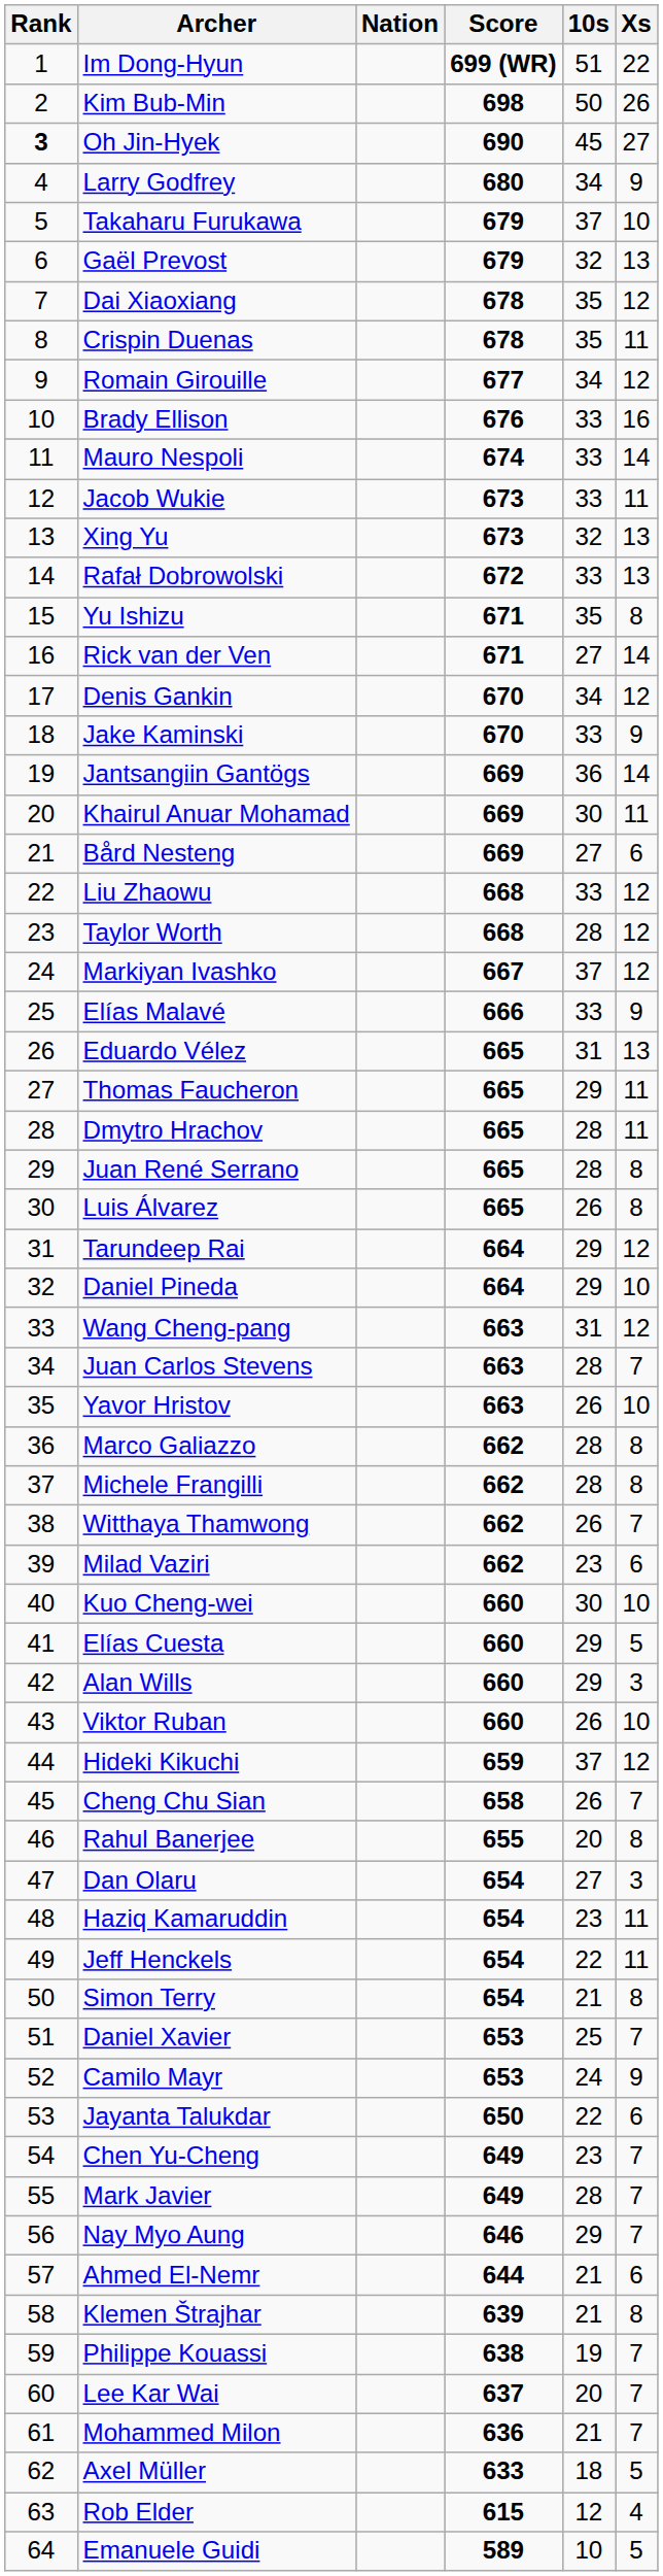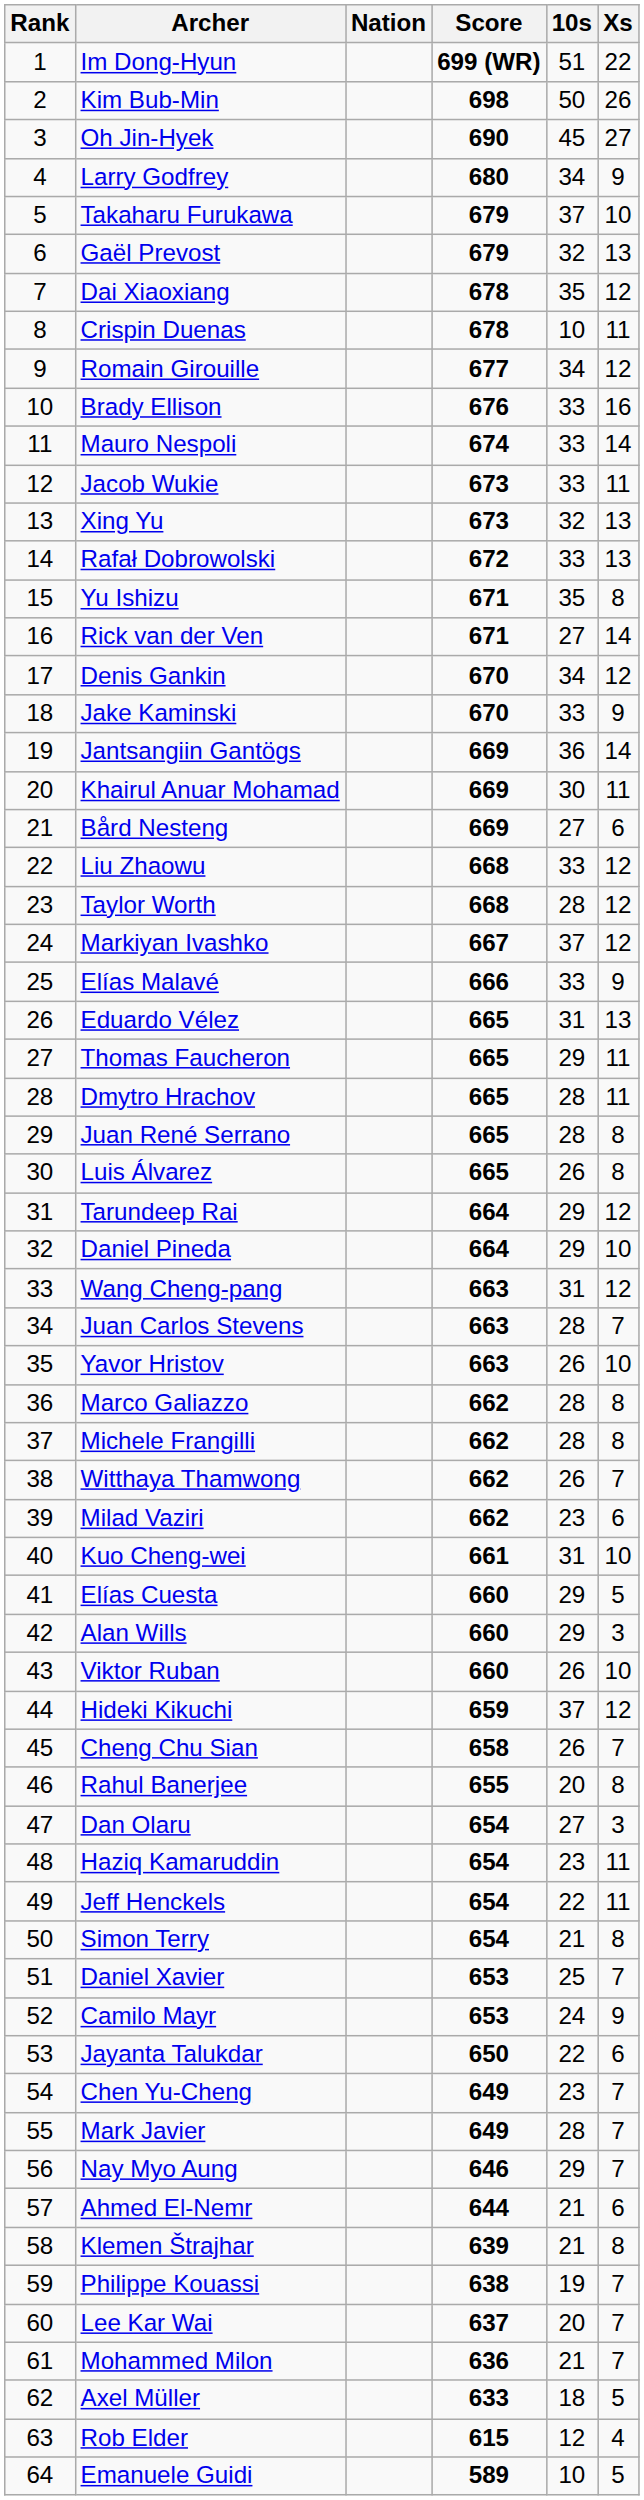 <table class="wikitable sortable" style="text-align:center">
 <tr>
 <th>Rank</th>
 <th>Archer</th>
 <th>Nation</th>
 <th>Score</th>
 <th>10s</th>
 <th>Xs</th>
 </tr>
 <tr>
 <td>1</td>
 <td align=left><a href='#'>Im Dong-Hyun</a></td>
 <td align=left></td>
 <td><strong>699 (WR)</strong></td>
 <td>51</td>
 <td>22</td>
 </tr>
 <tr>
 <td>2</td>
 <td align=left><a href='#'>Kim Bub-Min</a></td>
 <td align=left></td>
 <td><strong>698</strong></td>
 <td>50</td>
 <td>26</td>
 </tr>
 <tr>
-<td><strong>3</strong></td>
+<td>3</td>
 <td align=left><a href='#'>Oh Jin-Hyek</a></td>
 <td align=left></td>
 <td><strong>690</strong></td>
 <td>45</td>
 <td>27</td>
 </tr>
 <tr>
 <td>4</td>
 <td align=left><a href='#'>Larry Godfrey</a></td>
 <td align=left></td>
 <td><strong>680</strong></td>
 <td>34</td>
 <td>9</td>
 </tr>
 <tr>
 <td>5</td>
 <td align=left><a href='#'>Takaharu Furukawa</a></td>
 <td align=left></td>
 <td><strong>679</strong></td>
 <td>37</td>
 <td>10</td>
 </tr>
 <tr>
 <td>6</td>
 <td align=left><a href='#'>Gaël Prevost</a></td>
 <td align=left></td>
 <td><strong>679</strong></td>
 <td>32</td>
 <td>13</td>
 </tr>
 <tr>
 <td>7</td>
 <td align=left><a href='#'>Dai Xiaoxiang</a></td>
 <td align=left></td>
 <td><strong>678</strong></td>
 <td>35</td>
 <td>12</td>
 </tr>
 <tr>
 <td>8</td>
 <td align=left><a href='#'>Crispin Duenas</a></td>
 <td align=left></td>
 <td><strong>678</strong></td>
-<td>35</td>
+<td>10</td>
 <td>11</td>
 </tr>
 <tr>
 <td>9</td>
 <td align=left><a href='#'>Romain Girouille</a></td>
 <td align=left></td>
 <td><strong>677</strong></td>
 <td>34</td>
 <td>12</td>
 </tr>
 <tr>
 <td>10</td>
 <td align=left><a href='#'>Brady Ellison</a></td>
 <td align=left></td>
 <td><strong>676</strong></td>
 <td>33</td>
 <td>16</td>
 </tr>
 <tr>
 <td>11</td>
 <td align=left><a href='#'>Mauro Nespoli</a></td>
 <td align=left></td>
 <td><strong>674</strong></td>
 <td>33</td>
 <td>14</td>
 </tr>
 <tr>
 <td>12</td>
 <td align=left><a href='#'>Jacob Wukie</a></td>
 <td align=left></td>
 <td><strong>673</strong></td>
 <td>33</td>
 <td>11</td>
 </tr>
 <tr>
 <td>13</td>
 <td align=left><a href='#'>Xing Yu</a></td>
 <td align=left></td>
 <td><strong>673</strong></td>
 <td>32</td>
 <td>13</td>
 </tr>
 <tr>
 <td>14</td>
 <td align=left><a href='#'>Rafał Dobrowolski</a></td>
 <td align=left></td>
 <td><strong>672</strong></td>
 <td>33</td>
 <td>13</td>
 </tr>
 <tr>
 <td>15</td>
 <td align=left><a href='#'>Yu Ishizu</a></td>
 <td align=left></td>
 <td><strong>671</strong></td>
 <td>35</td>
 <td>8</td>
 </tr>
 <tr>
 <td>16</td>
 <td align=left><a href='#'>Rick van der Ven</a></td>
 <td align=left></td>
 <td><strong>671</strong></td>
 <td>27</td>
 <td>14</td>
 </tr>
 <tr>
 <td>17</td>
 <td align=left><a href='#'>Denis Gankin</a></td>
 <td align=left></td>
 <td><strong>670</strong></td>
 <td>34</td>
 <td>12</td>
 </tr>
 <tr>
 <td>18</td>
 <td align=left><a href='#'>Jake Kaminski</a></td>
 <td align=left></td>
 <td><strong>670</strong></td>
 <td>33</td>
 <td>9</td>
 </tr>
 <tr>
 <td>19</td>
 <td align=left><a href='#'>Jantsangiin Gantögs</a></td>
 <td align=left></td>
 <td><strong>669</strong></td>
 <td>36</td>
 <td>14</td>
 </tr>
 <tr>
 <td>20</td>
 <td align=left><a href='#'>Khairul Anuar Mohamad</a></td>
 <td align=left></td>
 <td><strong>669</strong></td>
 <td>30</td>
 <td>11</td>
 </tr>
 <tr>
 <td>21</td>
 <td align=left><a href='#'>Bård Nesteng</a></td>
 <td align=left></td>
 <td><strong>669</strong></td>
 <td>27</td>
 <td>6</td>
 </tr>
 <tr>
 <td>22</td>
 <td align=left><a href='#'>Liu Zhaowu</a></td>
 <td align=left></td>
 <td><strong>668</strong></td>
 <td>33</td>
 <td>12</td>
 </tr>
 <tr>
 <td>23</td>
 <td align=left><a href='#'>Taylor Worth</a></td>
 <td align=left></td>
 <td><strong>668</strong></td>
 <td>28</td>
 <td>12</td>
 </tr>
 <tr>
 <td>24</td>
 <td align=left><a href='#'>Markiyan Ivashko</a></td>
 <td align=left></td>
 <td><strong>667</strong></td>
 <td>37</td>
 <td>12</td>
 </tr>
 <tr>
 <td>25</td>
 <td align=left><a href='#'>Elías Malavé</a></td>
 <td align=left></td>
 <td><strong>666</strong></td>
 <td>33</td>
 <td>9</td>
 </tr>
 <tr>
 <td>26</td>
 <td align=left><a href='#'>Eduardo Vélez</a></td>
 <td align=left></td>
 <td><strong>665</strong></td>
 <td>31</td>
 <td>13</td>
 </tr>
 <tr>
 <td>27</td>
 <td align=left><a href='#'>Thomas Faucheron</a></td>
 <td align=left></td>
 <td><strong>665</strong></td>
 <td>29</td>
 <td>11</td>
 </tr>
 <tr>
 <td>28</td>
 <td align=left><a href='#'>Dmytro Hrachov</a></td>
 <td align=left></td>
 <td><strong>665</strong></td>
 <td>28</td>
 <td>11</td>
 </tr>
 <tr>
 <td>29</td>
 <td align=left><a href='#'>Juan René Serrano</a></td>
 <td align=left></td>
 <td><strong>665</strong></td>
 <td>28</td>
 <td>8</td>
 </tr>
 <tr>
 <td>30</td>
 <td align=left><a href='#'>Luis Álvarez</a></td>
 <td align=left></td>
 <td><strong>665</strong></td>
 <td>26</td>
 <td>8</td>
 </tr>
 <tr>
 <td>31</td>
 <td align=left><a href='#'>Tarundeep Rai</a></td>
 <td align=left></td>
 <td><strong>664</strong></td>
 <td>29</td>
 <td>12</td>
 </tr>
 <tr>
 <td>32</td>
 <td align=left><a href='#'>Daniel Pineda</a></td>
 <td align=left></td>
 <td><strong>664</strong></td>
 <td>29</td>
 <td>10</td>
 </tr>
 <tr>
 <td>33</td>
 <td align=left><a href='#'>Wang Cheng-pang</a></td>
 <td align=left></td>
 <td><strong>663</strong></td>
 <td>31</td>
 <td>12</td>
 </tr>
 <tr>
 <td>34</td>
 <td align=left><a href='#'>Juan Carlos Stevens</a></td>
 <td align=left></td>
 <td><strong>663</strong></td>
 <td>28</td>
 <td>7</td>
 </tr>
 <tr>
 <td>35</td>
 <td align=left><a href='#'>Yavor Hristov</a></td>
 <td align=left></td>
 <td><strong>663</strong></td>
 <td>26</td>
 <td>10</td>
 </tr>
 <tr>
 <td>36</td>
 <td align=left><a href='#'>Marco Galiazzo</a></td>
 <td align=left></td>
 <td><strong>662</strong></td>
 <td>28</td>
 <td>8</td>
 </tr>
 <tr>
 <td>37</td>
 <td align=left><a href='#'>Michele Frangilli</a></td>
 <td align=left></td>
 <td><strong>662</strong></td>
 <td>28</td>
 <td>8</td>
 </tr>
 <tr>
 <td>38</td>
 <td align=left><a href='#'>Witthaya Thamwong</a></td>
 <td align=left></td>
 <td><strong>662</strong></td>
 <td>26</td>
 <td>7</td>
 </tr>
 <tr>
 <td>39</td>
 <td align=left><a href='#'>Milad Vaziri</a></td>
 <td align=left></td>
 <td><strong>662</strong></td>
 <td>23</td>
 <td>6</td>
 </tr>
 <tr>
 <td>40</td>
 <td align=left><a href='#'>Kuo Cheng-wei</a></td>
 <td align=left></td>
-<td><strong>660</strong></td>
-<td>30</td>
+<td><strong>661</strong></td>
+<td>31</td>
 <td>10</td>
 </tr>
 <tr>
 <td>41</td>
 <td align=left><a href='#'>Elías Cuesta</a></td>
 <td align=left></td>
 <td><strong>660</strong></td>
 <td>29</td>
 <td>5</td>
 </tr>
 <tr>
 <td>42</td>
 <td align=left><a href='#'>Alan Wills</a></td>
 <td align=left></td>
 <td><strong>660</strong></td>
 <td>29</td>
 <td>3</td>
 </tr>
 <tr>
 <td>43</td>
 <td align=left><a href='#'>Viktor Ruban</a></td>
 <td align=left></td>
 <td><strong>660</strong></td>
 <td>26</td>
 <td>10</td>
 </tr>
 <tr>
 <td>44</td>
 <td align=left><a href='#'>Hideki Kikuchi</a></td>
 <td align=left></td>
 <td><strong>659</strong></td>
 <td>37</td>
 <td>12</td>
 </tr>
 <tr>
 <td>45</td>
 <td align=left><a href='#'>Cheng Chu Sian</a></td>
 <td align=left></td>
 <td><strong>658</strong></td>
 <td>26</td>
 <td>7</td>
 </tr>
 <tr>
 <td>46</td>
 <td align=left><a href='#'>Rahul Banerjee</a></td>
 <td align=left></td>
 <td><strong>655</strong></td>
 <td>20</td>
 <td>8</td>
 </tr>
 <tr>
 <td>47</td>
 <td align=left><a href='#'>Dan Olaru</a></td>
 <td align=left></td>
 <td><strong>654</strong></td>
 <td>27</td>
 <td>3</td>
 </tr>
 <tr>
 <td>48</td>
 <td align=left><a href='#'>Haziq Kamaruddin</a></td>
 <td align=left></td>
 <td><strong>654</strong></td>
 <td>23</td>
 <td>11</td>
 </tr>
 <tr>
 <td>49</td>
 <td align=left><a href='#'>Jeff Henckels</a></td>
 <td align=left></td>
 <td><strong>654</strong></td>
 <td>22</td>
 <td>11</td>
 </tr>
 <tr>
 <td>50</td>
 <td align=left><a href='#'>Simon Terry</a></td>
 <td align=left></td>
 <td><strong>654</strong></td>
 <td>21</td>
 <td>8</td>
 </tr>
 <tr>
 <td>51</td>
 <td align=left><a href='#'>Daniel Xavier</a></td>
 <td align=left></td>
 <td><strong>653</strong></td>
 <td>25</td>
 <td>7</td>
 </tr>
 <tr>
 <td>52</td>
 <td align=left><a href='#'>Camilo Mayr</a></td>
 <td align=left></td>
 <td><strong>653</strong></td>
 <td>24</td>
 <td>9</td>
 </tr>
 <tr>
 <td>53</td>
 <td align=left><a href='#'>Jayanta Talukdar</a></td>
 <td align=left></td>
 <td><strong>650</strong></td>
 <td>22</td>
 <td>6</td>
 </tr>
 <tr>
 <td>54</td>
 <td align=left><a href='#'>Chen Yu-Cheng</a></td>
 <td align=left></td>
 <td><strong>649</strong></td>
 <td>23</td>
 <td>7</td>
 </tr>
 <tr>
 <td>55</td>
 <td align=left><a href='#'>Mark Javier</a></td>
 <td align=left></td>
 <td><strong>649</strong></td>
 <td>28</td>
 <td>7</td>
 </tr>
 <tr>
 <td>56</td>
 <td align=left><a href='#'>Nay Myo Aung</a></td>
 <td align=left></td>
 <td><strong>646</strong></td>
 <td>29</td>
 <td>7</td>
 </tr>
 <tr>
 <td>57</td>
 <td align=left><a href='#'>Ahmed El-Nemr</a></td>
 <td align=left></td>
 <td><strong>644</strong></td>
 <td>21</td>
 <td>6</td>
 </tr>
 <tr>
 <td>58</td>
 <td align=left><a href='#'>Klemen Štrajhar</a></td>
 <td align=left></td>
 <td><strong>639</strong></td>
 <td>21</td>
 <td>8</td>
 </tr>
 <tr>
 <td>59</td>
 <td align=left><a href='#'>Philippe Kouassi</a></td>
 <td align=left></td>
 <td><strong>638</strong></td>
 <td>19</td>
 <td>7</td>
 </tr>
 <tr>
 <td>60</td>
 <td align=left><a href='#'>Lee Kar Wai</a></td>
 <td align=left></td>
 <td><strong>637</strong></td>
 <td>20</td>
 <td>7</td>
 </tr>
 <tr>
 <td>61</td>
 <td align=left><a href='#'>Mohammed Milon</a></td>
 <td align=left></td>
 <td><strong>636</strong></td>
 <td>21</td>
 <td>7</td>
 </tr>
 <tr>
 <td>62</td>
 <td align=left><a href='#'>Axel Müller</a></td>
 <td align=left></td>
 <td><strong>633</strong></td>
 <td>18</td>
 <td>5</td>
 </tr>
 <tr>
 <td>63</td>
 <td align=left><a href='#'>Rob Elder</a></td>
 <td align=left></td>
 <td><strong>615</strong></td>
 <td>12</td>
 <td>4</td>
 </tr>
 <tr>
 <td>64</td>
 <td align=left><a href='#'>Emanuele Guidi</a></td>
 <td align=left></td>
 <td><strong>589</strong></td>
 <td>10</td>
 <td>5</td>
 </tr>
 </table>
